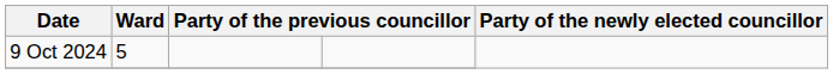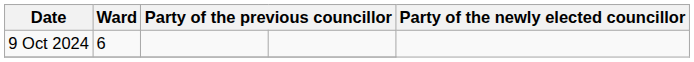 <table class="wikitable">
 <tr>
 <th>Date</th>
 <th>Ward</th>
 <th colspan=2>Party of the previous councillor</th>
 <th colspan=2>Party of the newly elected councillor</th>
 </tr>
 <tr>
 <td>9 Oct 2024</td>
-<td>5</td>
+<td>6</td>
 <td></td>
 <td></td>
 </tr>
 <tr>
 </tr>
 </table>
